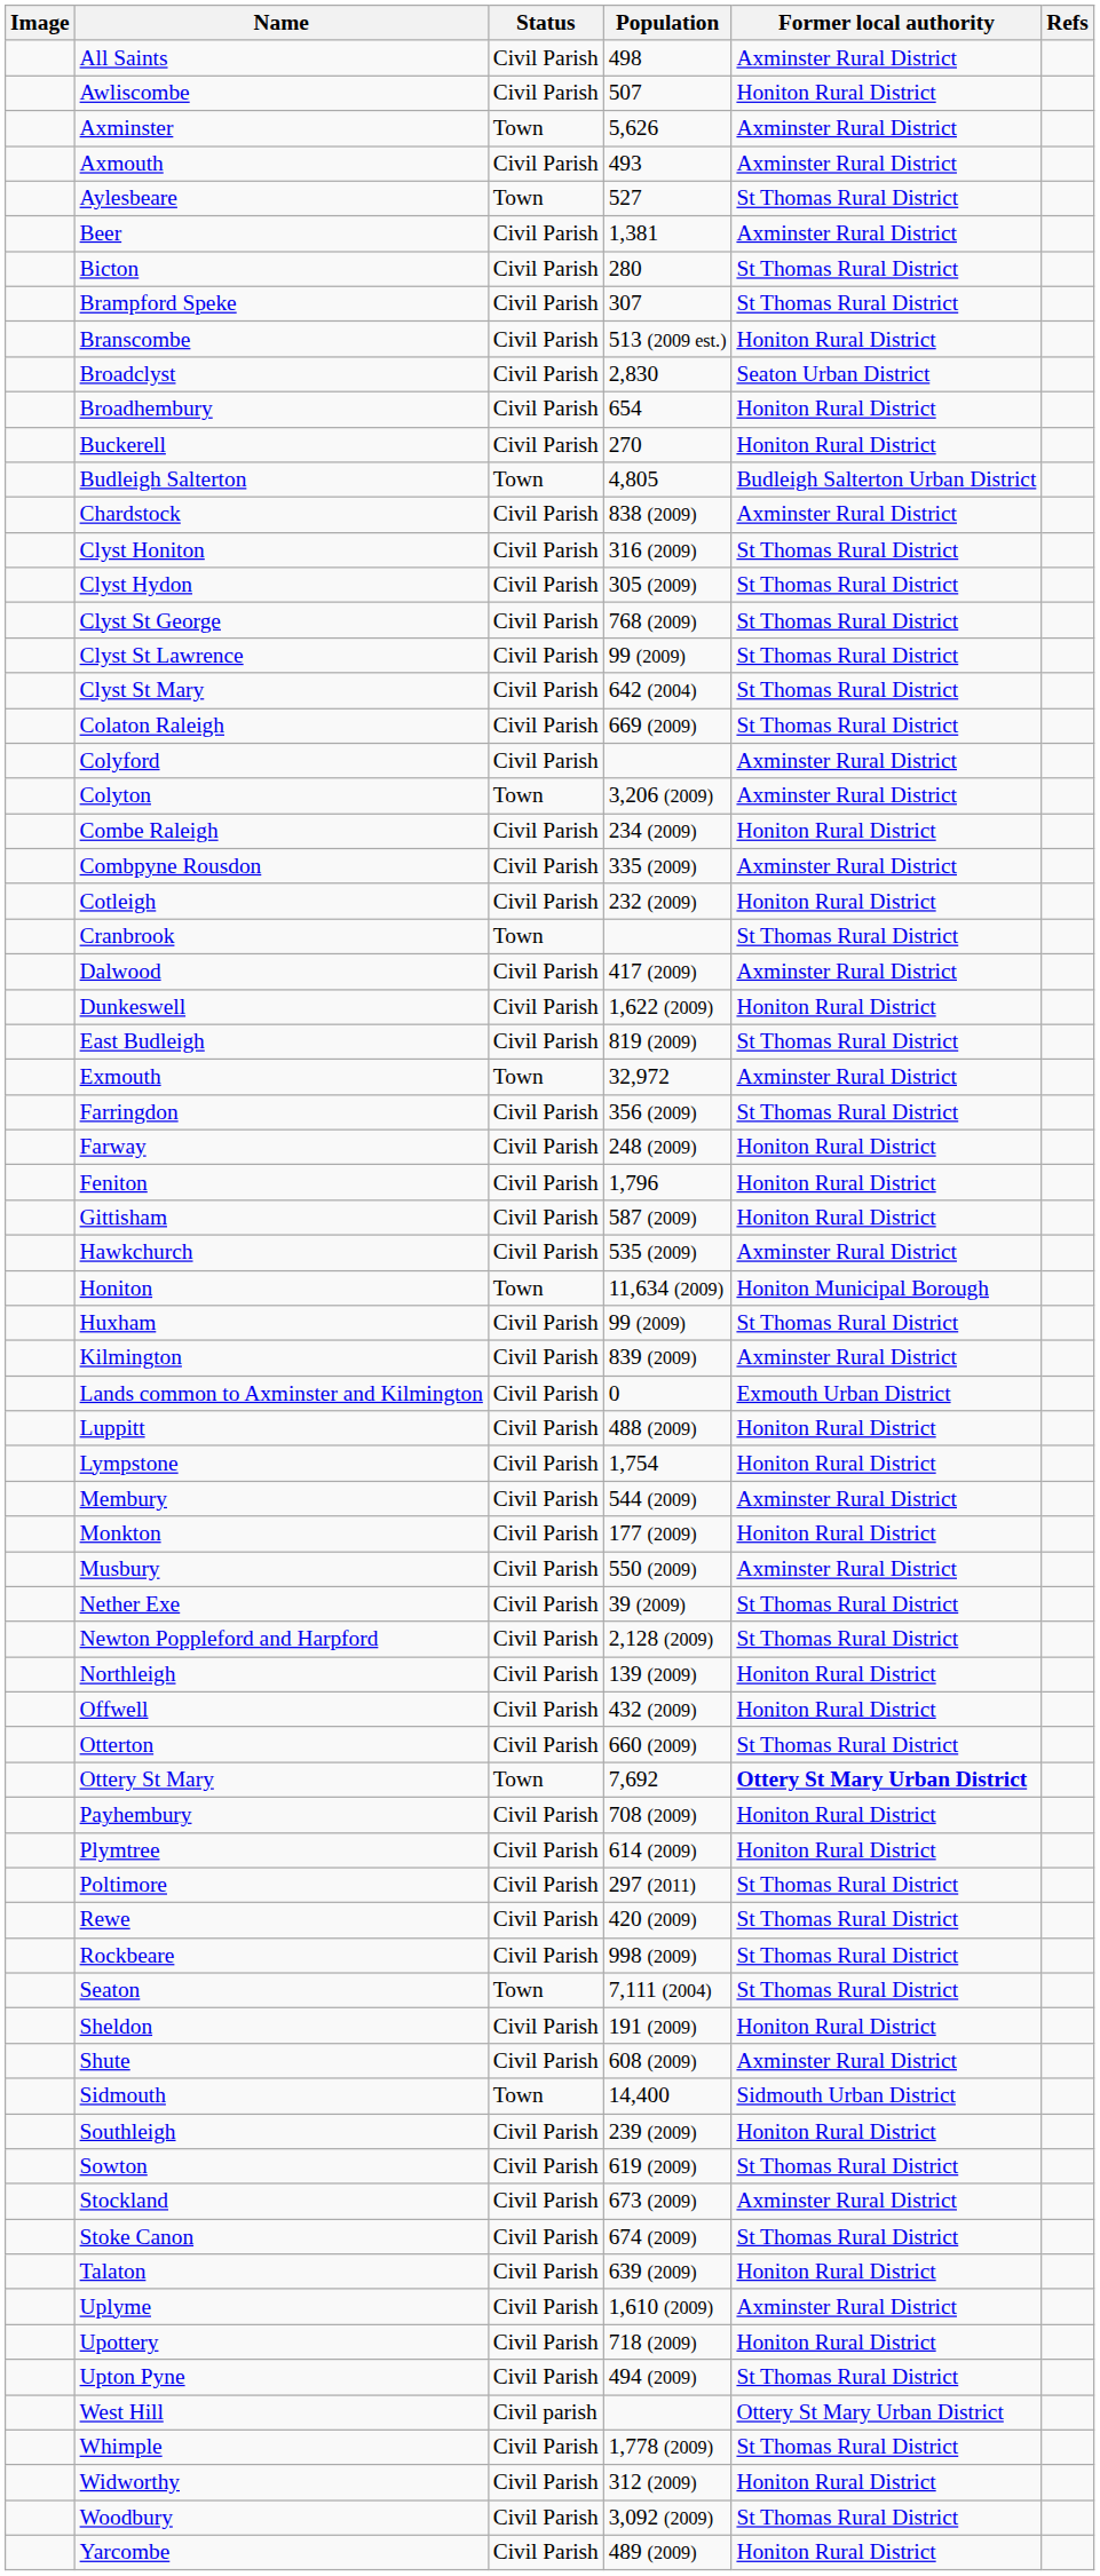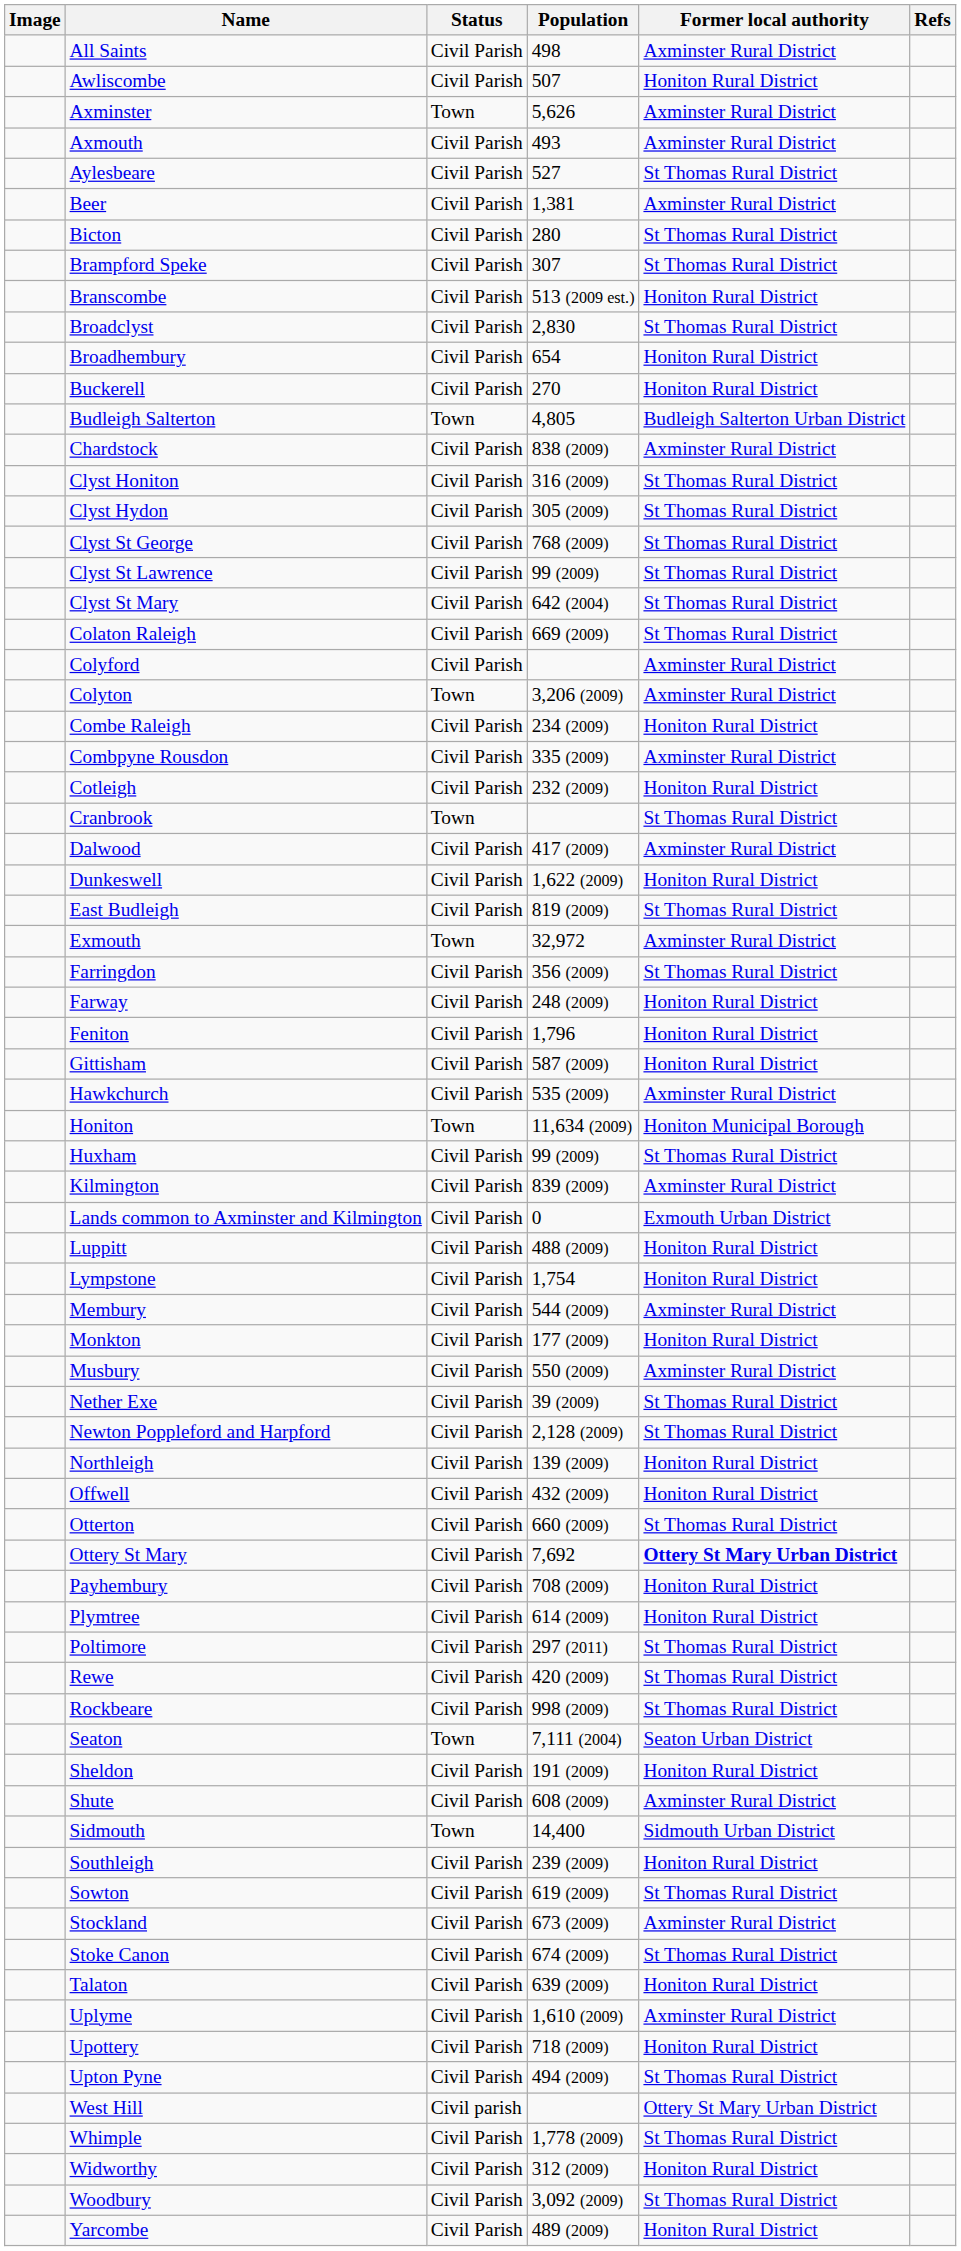 <table class="wikitable sortable">
 <tr>
 <th class="unsortable">Image</th>
 <th>Name</th>
 <th>Status</th>
 <th>Population</th>
 <th>Former local authority</th>
 <th class="unsortable">Refs</th>
 </tr>
 <tr>
 <td></td>
 <td><a href='#'>All Saints</a></td>
 <td>Civil Parish</td>
 <td>498</td>
 <td><a href='#'>Axminster Rural District</a></td>
 <td></td>
 </tr>
 <tr>
 <td></td>
 <td><a href='#'>Awliscombe</a></td>
 <td>Civil Parish</td>
 <td>507</td>
 <td><a href='#'>Honiton Rural District</a></td>
 <td></td>
 </tr>
 <tr>
 <td></td>
 <td><a href='#'>Axminster</a></td>
 <td>Town</td>
 <td>5,626</td>
 <td><a href='#'>Axminster Rural District</a></td>
 <td></td>
 </tr>
 <tr>
 <td></td>
 <td><a href='#'>Axmouth</a></td>
 <td>Civil Parish</td>
 <td>493</td>
 <td><a href='#'>Axminster Rural District</a></td>
 <td></td>
 </tr>
 <tr>
 <td></td>
 <td><a href='#'>Aylesbeare</a></td>
-<td>Town</td>
+<td>Civil Parish</td>
 <td>527</td>
 <td><a href='#'>St Thomas Rural District</a></td>
 <td></td>
 </tr>
 <tr>
 <td></td>
 <td><a href='#'>Beer</a></td>
 <td>Civil Parish</td>
 <td>1,381</td>
 <td><a href='#'>Axminster Rural District</a></td>
 <td></td>
 </tr>
 <tr>
 <td></td>
 <td><a href='#'>Bicton</a></td>
 <td>Civil Parish</td>
 <td>280</td>
 <td><a href='#'>St Thomas Rural District</a></td>
 <td></td>
 </tr>
 <tr>
 <td></td>
 <td><a href='#'>Brampford Speke</a></td>
 <td>Civil Parish</td>
 <td>307</td>
 <td><a href='#'>St Thomas Rural District</a></td>
 <td></td>
 </tr>
 <tr>
 <td></td>
 <td><a href='#'>Branscombe</a></td>
 <td>Civil Parish</td>
 <td>513 <small>(2009 est.)</small></td>
 <td><a href='#'>Honiton Rural District</a></td>
 <td></td>
 </tr>
 <tr>
 <td></td>
 <td><a href='#'>Broadclyst</a></td>
 <td>Civil Parish</td>
 <td>2,830</td>
-<td><a href='#'>Seaton Urban District</a></td>
+<td><a href='#'>St Thomas Rural District</a></td>
 <td></td>
 </tr>
 <tr>
 <td></td>
 <td><a href='#'>Broadhembury</a></td>
 <td>Civil Parish</td>
 <td>654</td>
 <td><a href='#'>Honiton Rural District</a></td>
 <td></td>
 </tr>
 <tr>
 <td></td>
 <td><a href='#'>Buckerell</a></td>
 <td>Civil Parish</td>
 <td>270</td>
 <td><a href='#'>Honiton Rural District</a></td>
 <td></td>
 </tr>
 <tr>
 <td></td>
 <td><a href='#'>Budleigh Salterton</a></td>
 <td>Town</td>
 <td>4,805</td>
 <td><a href='#'>Budleigh Salterton Urban District</a></td>
 <td></td>
 </tr>
 <tr>
 <td></td>
 <td><a href='#'>Chardstock</a></td>
 <td>Civil Parish</td>
 <td>838 <small>(2009)</small></td>
 <td><a href='#'>Axminster Rural District</a></td>
 <td></td>
 </tr>
 <tr>
 <td></td>
 <td><a href='#'>Clyst Honiton</a></td>
 <td>Civil Parish</td>
 <td>316 <small>(2009)</small></td>
 <td><a href='#'>St Thomas Rural District</a></td>
 <td></td>
 </tr>
 <tr>
 <td></td>
 <td><a href='#'>Clyst Hydon</a></td>
 <td>Civil Parish</td>
 <td>305 <small>(2009)</small></td>
 <td><a href='#'>St Thomas Rural District</a></td>
 <td></td>
 </tr>
 <tr>
 <td></td>
 <td><a href='#'>Clyst St George</a></td>
 <td>Civil Parish</td>
 <td>768 <small>(2009)</small></td>
 <td><a href='#'>St Thomas Rural District</a></td>
 <td></td>
 </tr>
 <tr>
 <td></td>
 <td><a href='#'>Clyst St Lawrence</a></td>
 <td>Civil Parish</td>
 <td>99 <small>(2009)</small></td>
 <td><a href='#'>St Thomas Rural District</a></td>
 <td></td>
 </tr>
 <tr>
 <td></td>
 <td><a href='#'>Clyst St Mary</a></td>
 <td>Civil Parish</td>
 <td>642 <small>(2004)</small></td>
 <td><a href='#'>St Thomas Rural District</a></td>
 <td></td>
 </tr>
 <tr>
 <td></td>
 <td><a href='#'>Colaton Raleigh</a></td>
 <td>Civil Parish</td>
 <td>669 <small>(2009)</small></td>
 <td><a href='#'>St Thomas Rural District</a></td>
 <td></td>
 </tr>
 <tr>
 <td></td>
 <td><a href='#'>Colyford</a></td>
 <td>Civil Parish</td>
 <td></td>
 <td><a href='#'>Axminster Rural District</a></td>
 <td></td>
 </tr>
 <tr>
 <td></td>
 <td><a href='#'>Colyton</a></td>
 <td>Town</td>
 <td>3,206 <small>(2009)</small></td>
 <td><a href='#'>Axminster Rural District</a></td>
 <td></td>
 </tr>
 <tr>
 <td></td>
 <td><a href='#'>Combe Raleigh</a></td>
 <td>Civil Parish</td>
 <td>234 <small>(2009)</small></td>
 <td><a href='#'>Honiton Rural District</a></td>
 <td></td>
 </tr>
 <tr>
 <td></td>
 <td><a href='#'>Combpyne Rousdon</a></td>
 <td>Civil Parish</td>
 <td>335 <small>(2009)</small></td>
 <td><a href='#'>Axminster Rural District</a></td>
 <td></td>
 </tr>
 <tr>
 <td></td>
 <td><a href='#'>Cotleigh</a></td>
 <td>Civil Parish</td>
 <td>232 <small>(2009)</small></td>
 <td><a href='#'>Honiton Rural District</a></td>
 <td></td>
 </tr>
 <tr>
 <td></td>
 <td><a href='#'>Cranbrook</a></td>
 <td>Town</td>
 <td></td>
 <td><a href='#'>St Thomas Rural District</a></td>
 <td></td>
 </tr>
 <tr>
 <td></td>
 <td><a href='#'>Dalwood</a></td>
 <td>Civil Parish</td>
 <td>417 <small>(2009)</small></td>
 <td><a href='#'>Axminster Rural District</a></td>
 <td></td>
 </tr>
 <tr>
 <td></td>
 <td><a href='#'>Dunkeswell</a></td>
 <td>Civil Parish</td>
 <td>1,622 <small>(2009)</small></td>
 <td><a href='#'>Honiton Rural District</a></td>
 <td></td>
 </tr>
 <tr>
 <td></td>
 <td><a href='#'>East Budleigh</a></td>
 <td>Civil Parish</td>
 <td>819 <small>(2009)</small></td>
 <td><a href='#'>St Thomas Rural District</a></td>
 <td></td>
 </tr>
 <tr>
 <td></td>
 <td><a href='#'>Exmouth</a></td>
 <td>Town</td>
 <td>32,972</td>
 <td><a href='#'>Axminster Rural District</a></td>
 <td></td>
 </tr>
 <tr>
 <td></td>
 <td><a href='#'>Farringdon</a></td>
 <td>Civil Parish</td>
 <td>356 <small>(2009)</small></td>
 <td><a href='#'>St Thomas Rural District</a></td>
 <td></td>
 </tr>
 <tr>
 <td></td>
 <td><a href='#'>Farway</a></td>
 <td>Civil Parish</td>
 <td>248 <small>(2009)</small></td>
 <td><a href='#'>Honiton Rural District</a></td>
 <td></td>
 </tr>
 <tr>
 <td></td>
 <td><a href='#'>Feniton</a></td>
 <td>Civil Parish</td>
 <td>1,796</td>
 <td><a href='#'>Honiton Rural District</a></td>
 <td></td>
 </tr>
 <tr>
 <td></td>
 <td><a href='#'>Gittisham</a></td>
 <td>Civil Parish</td>
 <td>587 <small>(2009)</small></td>
 <td><a href='#'>Honiton Rural District</a></td>
 <td></td>
 </tr>
 <tr>
 <td></td>
 <td><a href='#'>Hawkchurch</a></td>
 <td>Civil Parish</td>
 <td>535 <small>(2009)</small></td>
 <td><a href='#'>Axminster Rural District</a></td>
 <td></td>
 </tr>
 <tr>
 <td></td>
 <td><a href='#'>Honiton</a></td>
 <td>Town</td>
 <td>11,634 <small>(2009)</small></td>
 <td><a href='#'>Honiton Municipal Borough</a></td>
 <td></td>
 </tr>
 <tr>
 <td></td>
 <td><a href='#'>Huxham</a></td>
 <td>Civil Parish</td>
 <td>99 <small>(2009)</small></td>
 <td><a href='#'>St Thomas Rural District</a></td>
 <td></td>
 </tr>
 <tr>
 <td></td>
 <td><a href='#'>Kilmington</a></td>
 <td>Civil Parish</td>
 <td>839 <small>(2009)</small></td>
 <td><a href='#'>Axminster Rural District</a></td>
 <td></td>
 </tr>
 <tr>
 <td></td>
 <td><a href='#'>Lands common to Axminster and Kilmington</a></td>
 <td>Civil Parish</td>
 <td>0</td>
 <td><a href='#'>Exmouth Urban District</a></td>
 <td></td>
 </tr>
 <tr>
 <td></td>
 <td><a href='#'>Luppitt</a></td>
 <td>Civil Parish</td>
 <td>488 <small>(2009)</small></td>
 <td><a href='#'>Honiton Rural District</a></td>
 <td></td>
 </tr>
 <tr>
 <td></td>
 <td><a href='#'>Lympstone</a></td>
 <td>Civil Parish</td>
 <td>1,754</td>
 <td><a href='#'>Honiton Rural District</a></td>
 <td></td>
 </tr>
 <tr>
 <td></td>
 <td><a href='#'>Membury</a></td>
 <td>Civil Parish</td>
 <td>544 <small>(2009)</small></td>
 <td><a href='#'>Axminster Rural District</a></td>
 <td></td>
 </tr>
 <tr>
 <td></td>
 <td><a href='#'>Monkton</a></td>
 <td>Civil Parish</td>
 <td>177 <small>(2009)</small></td>
 <td><a href='#'>Honiton Rural District</a></td>
 <td></td>
 </tr>
 <tr>
 <td></td>
 <td><a href='#'>Musbury</a></td>
 <td>Civil Parish</td>
 <td>550 <small>(2009)</small></td>
 <td><a href='#'>Axminster Rural District</a></td>
 <td></td>
 </tr>
 <tr>
 <td></td>
 <td><a href='#'>Nether Exe</a></td>
 <td>Civil Parish</td>
 <td>39 <small>(2009)</small></td>
 <td><a href='#'>St Thomas Rural District</a></td>
 <td></td>
 </tr>
 <tr>
 <td></td>
 <td><a href='#'>Newton Poppleford and Harpford</a></td>
 <td>Civil Parish</td>
 <td>2,128 <small>(2009)</small></td>
 <td><a href='#'>St Thomas Rural District</a></td>
 <td></td>
 </tr>
 <tr>
 <td></td>
 <td><a href='#'>Northleigh</a></td>
 <td>Civil Parish</td>
 <td>139 <small>(2009)</small></td>
 <td><a href='#'>Honiton Rural District</a></td>
 <td></td>
 </tr>
 <tr>
 <td></td>
 <td><a href='#'>Offwell</a></td>
 <td>Civil Parish</td>
 <td>432 <small>(2009)</small></td>
 <td><a href='#'>Honiton Rural District</a></td>
 <td></td>
 </tr>
 <tr>
 <td></td>
 <td><a href='#'>Otterton</a></td>
 <td>Civil Parish</td>
 <td>660 <small>(2009)</small></td>
 <td><a href='#'>St Thomas Rural District</a></td>
 <td></td>
 </tr>
 <tr>
 <td></td>
 <td><a href='#'>Ottery St Mary</a></td>
-<td>Town</td>
+<td>Civil Parish</td>
 <td>7,692</td>
 <td><strong><a href='#'>Ottery St Mary Urban District</a></strong></td>
 <td></td>
 </tr>
 <tr>
 <td></td>
 <td><a href='#'>Payhembury</a></td>
 <td>Civil Parish</td>
 <td>708 <small>(2009)</small></td>
 <td><a href='#'>Honiton Rural District</a></td>
 <td></td>
 </tr>
 <tr>
 <td></td>
 <td><a href='#'>Plymtree</a></td>
 <td>Civil Parish</td>
 <td>614 <small>(2009)</small></td>
 <td><a href='#'>Honiton Rural District</a></td>
 <td></td>
 </tr>
 <tr>
 <td></td>
 <td><a href='#'>Poltimore</a></td>
 <td>Civil Parish</td>
 <td>297 <small>(2011)</small></td>
 <td><a href='#'>St Thomas Rural District</a></td>
 <td></td>
 </tr>
 <tr>
 <td></td>
 <td><a href='#'>Rewe</a></td>
 <td>Civil Parish</td>
 <td>420 <small>(2009)</small></td>
 <td><a href='#'>St Thomas Rural District</a></td>
 <td></td>
 </tr>
 <tr>
 <td></td>
 <td><a href='#'>Rockbeare</a></td>
 <td>Civil Parish</td>
 <td>998 <small>(2009)</small></td>
 <td><a href='#'>St Thomas Rural District</a></td>
 <td></td>
 </tr>
 <tr>
 <td></td>
 <td><a href='#'>Seaton</a></td>
 <td>Town</td>
 <td>7,111 <small>(2004)</small></td>
-<td><a href='#'>St Thomas Rural District</a></td>
+<td><a href='#'>Seaton Urban District</a></td>
 <td></td>
 </tr>
 <tr>
 <td></td>
 <td><a href='#'>Sheldon</a></td>
 <td>Civil Parish</td>
 <td>191 <small>(2009)</small></td>
 <td><a href='#'>Honiton Rural District</a></td>
 <td></td>
 </tr>
 <tr>
 <td></td>
 <td><a href='#'>Shute</a></td>
 <td>Civil Parish</td>
 <td>608 <small>(2009)</small></td>
 <td><a href='#'>Axminster Rural District</a></td>
 <td></td>
 </tr>
 <tr>
 <td></td>
 <td><a href='#'>Sidmouth</a></td>
 <td>Town</td>
 <td>14,400</td>
 <td><a href='#'>Sidmouth Urban District</a></td>
 <td></td>
 </tr>
 <tr>
 <td></td>
 <td><a href='#'>Southleigh</a></td>
 <td>Civil Parish</td>
 <td>239 <small>(2009)</small></td>
 <td><a href='#'>Honiton Rural District</a></td>
 <td></td>
 </tr>
 <tr>
 <td></td>
 <td><a href='#'>Sowton</a></td>
 <td>Civil Parish</td>
 <td>619 <small>(2009)</small></td>
 <td><a href='#'>St Thomas Rural District</a></td>
 <td></td>
 </tr>
 <tr>
 <td></td>
 <td><a href='#'>Stockland</a></td>
 <td>Civil Parish</td>
 <td>673 <small>(2009)</small></td>
 <td><a href='#'>Axminster Rural District</a></td>
 <td></td>
 </tr>
 <tr>
 <td></td>
 <td><a href='#'>Stoke Canon</a></td>
 <td>Civil Parish</td>
 <td>674 <small>(2009)</small></td>
 <td><a href='#'>St Thomas Rural District</a></td>
 <td></td>
 </tr>
 <tr>
 <td></td>
 <td><a href='#'>Talaton</a></td>
 <td>Civil Parish</td>
 <td>639 <small>(2009)</small></td>
 <td><a href='#'>Honiton Rural District</a></td>
 <td></td>
 </tr>
 <tr>
 <td></td>
 <td><a href='#'>Uplyme</a></td>
 <td>Civil Parish</td>
 <td>1,610 <small>(2009)</small></td>
 <td><a href='#'>Axminster Rural District</a></td>
 <td></td>
 </tr>
 <tr>
 <td></td>
 <td><a href='#'>Upottery</a></td>
 <td>Civil Parish</td>
 <td>718 <small>(2009)</small></td>
 <td><a href='#'>Honiton Rural District</a></td>
 <td></td>
 </tr>
 <tr>
 <td></td>
 <td><a href='#'>Upton Pyne</a></td>
 <td>Civil Parish</td>
 <td>494 <small>(2009)</small></td>
 <td><a href='#'>St Thomas Rural District</a></td>
 <td></td>
 </tr>
 <tr>
 <td></td>
 <td><a href='#'>West Hill</a></td>
 <td>Civil parish</td>
 <td></td>
 <td><a href='#'>Ottery St Mary Urban District</a></td>
 <td></td>
 </tr>
 <tr>
 <td></td>
 <td><a href='#'>Whimple</a></td>
 <td>Civil Parish</td>
 <td>1,778 <small>(2009)</small></td>
 <td><a href='#'>St Thomas Rural District</a></td>
 <td></td>
 </tr>
 <tr>
 <td></td>
 <td><a href='#'>Widworthy</a></td>
 <td>Civil Parish</td>
 <td>312 <small>(2009)</small></td>
 <td><a href='#'>Honiton Rural District</a></td>
 <td></td>
 </tr>
 <tr>
 <td></td>
 <td><a href='#'>Woodbury</a></td>
 <td>Civil Parish</td>
 <td>3,092 <small>(2009)</small></td>
 <td><a href='#'>St Thomas Rural District</a></td>
 <td></td>
 </tr>
 <tr>
 <td></td>
 <td><a href='#'>Yarcombe</a></td>
 <td>Civil Parish</td>
 <td>489 <small>(2009)</small></td>
 <td><a href='#'>Honiton Rural District</a></td>
 <td></td>
 </tr>
 </table>
